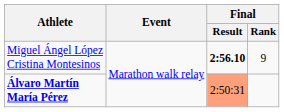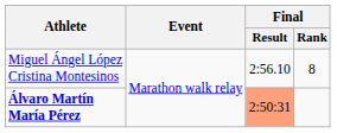 <table class="wikitable" style="font-size:90%">
 <tr>
 <th rowspan="2">Athlete</th>
 <th rowspan="2">Event</th>
 <th colspan="2">Final</th>
 </tr>
 <tr style="font-size:95%">
 <th>Result</th>
 <th>Rank</th>
 </tr>
 <tr align=center>
 <td align=left><a href='#'>Miguel Ángel López</a><br><a href='#'>Cristina Montesinos</a></td>
 <td align=left rowspan=2><a href='#'>Marathon walk relay</a></td>
-<td><strong>2:56.10</strong></td>
-<td>9</td>
+<td>2:56.10</td>
+<td>8</td>
 </tr>
 <tr align=center>
 <td align=left><strong><a href='#'>Álvaro Martín</a><br><a href='#'>María Pérez</a></strong></td>
 <td style="background: lightsalmon;">2:50:31</td>
 <td></td>
 </tr>
 </table>
